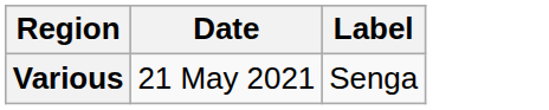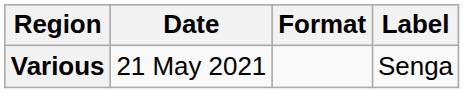 <table class="wikitable plainrowheaders">
 <tr>
 <th scope="col">Region</th>
 <th scope="col">Date</th>
+<th scope="col">Format</th>
 <th scope="col">Label</th>
 </tr>
 <tr>
 <th scope="row">Various</th>
 <td>21 May 2021</td>
+<td></td>
 <td>Senga</td>
 </tr>
 </table>
